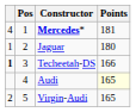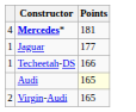 <table class="wikitable" style="font-size: 85%;">
 <tr>
 <th></th>
-<th>Pos</th>
 <th>Constructor</th>
 <th>Points</th>
 </tr>
 <tr>
 <td align="left"> 4</td>
-<td align="center">1</td>
 <td> <strong><a href='#'>Mercedes</a></strong>*</td>
 <td align="left">181</td>
 </tr>
 <tr>
 <td align="left"> 1</td>
-<td align="center">2</td>
 <td> <a href='#'>Jaguar</a></td>
-<td align="left">180</td>
+<td align="left">177</td>
 </tr>
 <tr>
-<td align="left"><strong> 1</strong></td>
-<td align="center">3</td>
+<td align="left"> 1</td>
 <td> <a href='#'>Techeetah</a>-<a href='#'>DS</a></td>
 <td align="left">166</td>
 </tr>
 <tr>
 <td align="left"></td>
-<td align="center">4</td>
 <td> <a href='#'>Audi</a></td>
 <td align="left" style="background: lightyellow;">165</td>
 </tr>
 <tr>
 <td align="left"> 2</td>
-<td align="center">5</td>
 <td> <a href='#'>Virgin</a>-<a href='#'>Audi</a></td>
 <td align="left">165</td>
 </tr>
 </table>
